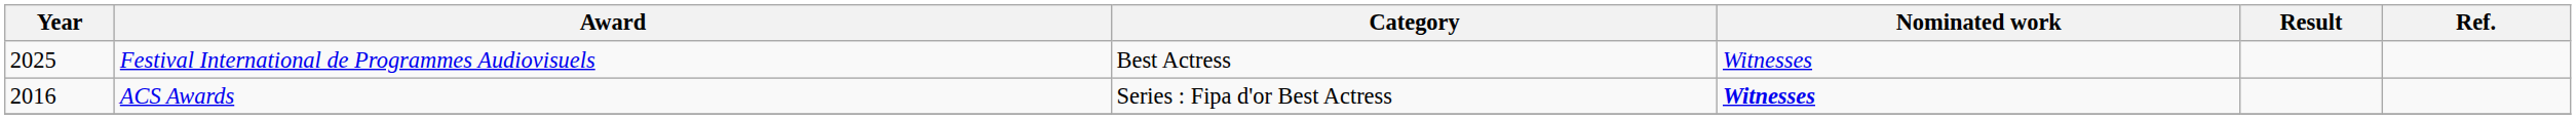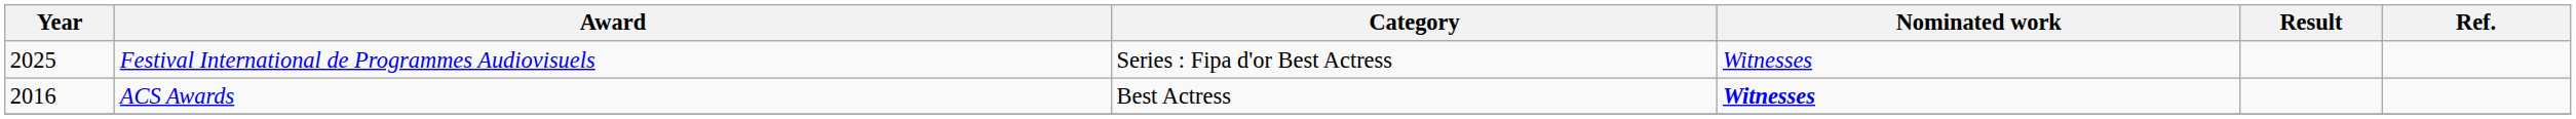 <table width="90%" class="wikitable">
 <tr>
 <th width="10">Year</th>
 <th width="350">Award</th>
 <th width="210">Category</th>
 <th width="180">Nominated work</th>
 <th width="30">Result</th>
 <th width="60">Ref.</th>
 </tr>
 <tr>
 <td>2025</td>
 <td><em><a href='#'>Festival International de Programmes Audiovisuels</a></em></td>
-<td>Best Actress</td>
+<td>Series : Fipa d'or Best Actress</td>
 <td><em><a href='#'>Witnesses</a></em></td>
 <td></td>
 <td></td>
 </tr>
 <tr>
 <td>2016</td>
 <td><em><a href='#'>ACS Awards</a></em></td>
-<td>Series : Fipa d'or Best Actress</td>
+<td>Best Actress</td>
 <td><strong><em><a href='#'>Witnesses</a></em></strong></td>
 <td></td>
 <td></td>
 </tr>
 <tr>
 </tr>
 </table>
